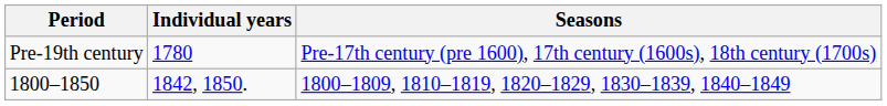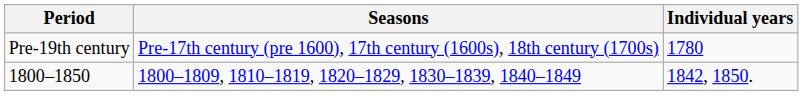 <table class="wikitable">
 <tr>
 <th>Period</th>
+<th>Seasons</th>
 <th>Individual years</th>
-<th>Seasons</th>
 </tr>
 <tr>
 <td>Pre-19th century</td>
+<td><a href='#'>Pre-17th century (pre 1600)</a>, <a href='#'>17th century (1600s)</a>, <a href='#'>18th century (1700s)</a></td>
 <td><a href='#'>1780</a></td>
-<td><a href='#'>Pre-17th century (pre 1600)</a>, <a href='#'>17th century (1600s)</a>, <a href='#'>18th century (1700s)</a></td>
 </tr>
 <tr>
 <td>1800–1850</td>
+<td><a href='#'>1800–1809</a>, <a href='#'>1810–1819</a>, <a href='#'>1820–1829</a>, <a href='#'>1830–1839</a>, <a href='#'>1840–1849</a></td>
 <td><a href='#'>1842</a>, <a href='#'>1850</a>.</td>
-<td><a href='#'>1800–1809</a>, <a href='#'>1810–1819</a>, <a href='#'>1820–1829</a>, <a href='#'>1830–1839</a>, <a href='#'>1840–1849</a></td>
 </tr>
 </table>
